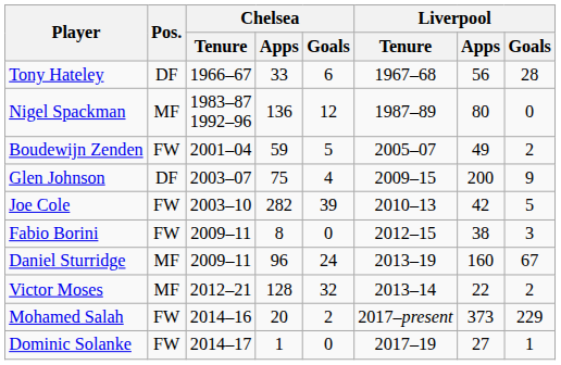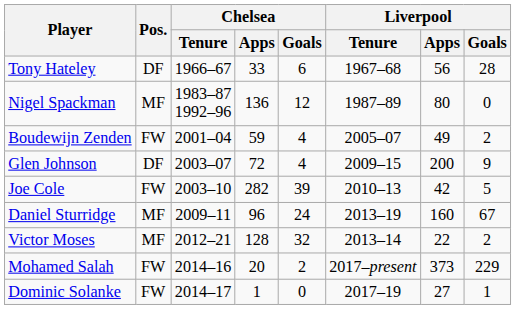 <table class="wikitable sortable" style="text-align: center">
 <tr>
 <th rowspan=2>Player</th>
 <th rowspan=2>Pos.</th>
 <th colspan=3>Chelsea</th>
 <th colspan=3>Liverpool</th>
 </tr>
 <tr>
 <th>Tenure</th>
 <th>Apps</th>
 <th>Goals</th>
 <th>Tenure</th>
 <th>Apps</th>
 <th>Goals</th>
 </tr>
 <tr>
 <td align=left> <a href='#'>Tony Hateley</a></td>
 <td>DF</td>
 <td>1966–67</td>
 <td>33</td>
 <td>6</td>
 <td>1967–68</td>
 <td>56</td>
 <td>28</td>
 </tr>
 <tr>
 <td align=left> <a href='#'>Nigel Spackman</a></td>
 <td>MF</td>
 <td>1983–87<br>1992–96</td>
 <td>136</td>
 <td>12</td>
 <td>1987–89</td>
 <td>80</td>
 <td>0</td>
 </tr>
 <tr>
 <td align=left> <a href='#'>Boudewijn Zenden</a></td>
 <td>FW</td>
 <td>2001–04</td>
 <td>59</td>
-<td>5</td>
+<td>4</td>
 <td>2005–07</td>
 <td>49</td>
 <td>2</td>
 </tr>
 <tr>
 <td align=left> <a href='#'>Glen Johnson</a></td>
 <td>DF</td>
 <td>2003–07</td>
-<td>75</td>
+<td>72</td>
 <td>4</td>
 <td>2009–15</td>
 <td>200</td>
 <td>9</td>
 </tr>
 <tr>
 <td align=left> <a href='#'>Joe Cole</a></td>
 <td>FW</td>
 <td>2003–10</td>
 <td>282</td>
 <td>39</td>
 <td>2010–13</td>
 <td>42</td>
 <td>5</td>
-</tr>
-<tr>
-<td align=left> <a href='#'>Fabio Borini</a></td>
-<td>FW</td>
-<td>2009–11</td>
-<td>8</td>
-<td>0</td>
-<td>2012–15</td>
-<td>38</td>
-<td>3</td>
 </tr>
 <tr>
 <td align=left> <a href='#'>Daniel Sturridge</a></td>
 <td>MF</td>
 <td>2009–11</td>
 <td>96</td>
 <td>24</td>
 <td>2013–19</td>
 <td>160</td>
 <td>67</td>
 </tr>
 <tr>
 <td align=left> <a href='#'>Victor Moses</a></td>
 <td>MF</td>
 <td>2012–21</td>
 <td>128</td>
 <td>32</td>
 <td>2013–14</td>
 <td>22</td>
 <td>2</td>
 </tr>
 <tr>
 <td align=left> <a href='#'>Mohamed Salah</a></td>
 <td>FW</td>
 <td>2014–16</td>
 <td>20</td>
 <td>2</td>
 <td>2017–<em>present</em></td>
 <td>373</td>
 <td>229</td>
 </tr>
 <tr>
 <td align=left> <a href='#'>Dominic Solanke</a></td>
 <td>FW</td>
 <td>2014–17</td>
 <td>1</td>
 <td>0</td>
 <td>2017–19</td>
 <td>27</td>
 <td>1</td>
 </tr>
 </table>
